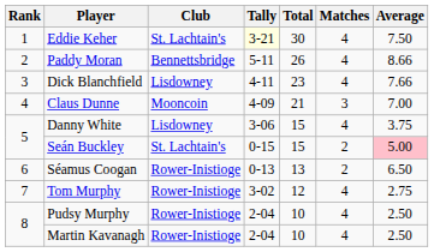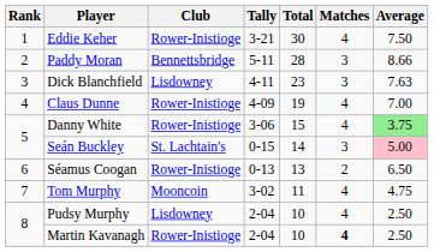 <table class="wikitable">
 <tr>
 <th>Rank</th>
 <th>Player</th>
 <th>Club</th>
 <th>Tally</th>
 <th>Total</th>
 <th>Matches</th>
 <th>Average</th>
 </tr>
 <tr>
 <td rowspan=1 align=center>1</td>
 <td><a href='#'>Eddie Keher</a></td>
-<td><a href='#'>St. Lachtain's</a></td>
-<td align=center style="background: lightyellow;">3-21</td>
+<td><a href='#'>Rower-Inistioge</a></td>
+<td align=center>3-21</td>
 <td align=center>30</td>
 <td align=center>4</td>
 <td align=center>7.50</td>
 </tr>
 <tr>
 <td rowspan=1 align=center>2</td>
 <td><a href='#'>Paddy Moran</a></td>
 <td><a href='#'>Bennettsbridge</a></td>
 <td align=center>5-11</td>
-<td align=center>26</td>
-<td align=center>4</td>
+<td align=center>28</td>
+<td align=center>3</td>
 <td align=center>8.66</td>
 </tr>
 <tr>
 <td rowspan=1 align=center>3</td>
 <td>Dick Blanchfield</td>
 <td><a href='#'>Lisdowney</a></td>
 <td align=center>4-11</td>
 <td align=center>23</td>
-<td align=center>4</td>
-<td align=center>7.66</td>
+<td align=center>3</td>
+<td align=center>7.63</td>
 </tr>
 <tr>
 <td rowspan=1 align=center>4</td>
 <td><a href='#'>Claus Dunne</a></td>
-<td><a href='#'>Mooncoin</a></td>
+<td><a href='#'>Rower-Inistioge</a></td>
 <td align=center>4-09</td>
-<td align=center>21</td>
-<td align=center>3</td>
+<td align=center>19</td>
+<td align=center>4</td>
 <td align=center>7.00</td>
 </tr>
 <tr>
 <td rowspan=2 align=center>5</td>
 <td>Danny White</td>
-<td><a href='#'>Lisdowney</a></td>
+<td><a href='#'>Rower-Inistioge</a></td>
 <td align=center>3-06</td>
 <td align=center>15</td>
 <td align=center>4</td>
-<td align=center>3.75</td>
+<td align=center style="background: lightgreen;">3.75</td>
 </tr>
 <tr>
 <td><a href='#'>Seán Buckley</a></td>
 <td><a href='#'>St. Lachtain's</a></td>
 <td align=center>0-15</td>
-<td align=center>15</td>
-<td align=center>2</td>
+<td align=center>14</td>
+<td align=center>3</td>
 <td align=center style="background: pink;">5.00</td>
 </tr>
 <tr>
 <td rowspan=1 align=center>6</td>
 <td>Séamus Coogan</td>
 <td><a href='#'>Rower-Inistioge</a></td>
 <td align=center>0-13</td>
 <td align=center>13</td>
 <td align=center>2</td>
 <td align=center>6.50</td>
 </tr>
 <tr>
 <td rowspan=1 align=center>7</td>
 <td><a href='#'>Tom Murphy</a></td>
-<td><a href='#'>Rower-Inistioge</a></td>
+<td><a href='#'>Mooncoin</a></td>
 <td align=center>3-02</td>
-<td align=center>12</td>
+<td align=center>11</td>
 <td align=center>4</td>
-<td align=center>2.75</td>
+<td align=center>4.75</td>
 </tr>
 <tr>
 <td rowspan=2 align=center>8</td>
 <td>Pudsy Murphy</td>
-<td><a href='#'>Rower-Inistioge</a></td>
+<td><a href='#'>Lisdowney</a></td>
 <td align=center>2-04</td>
 <td align=center>10</td>
 <td align=center>4</td>
 <td align=center>2.50</td>
 </tr>
 <tr>
 <td>Martin Kavanagh</td>
 <td><a href='#'>Rower-Inistioge</a></td>
 <td align=center>2-04</td>
 <td align=center>10</td>
-<td align=center>4</td>
+<td align=center><strong>4</strong></td>
 <td align=center>2.50</td>
 </tr>
 </table>
